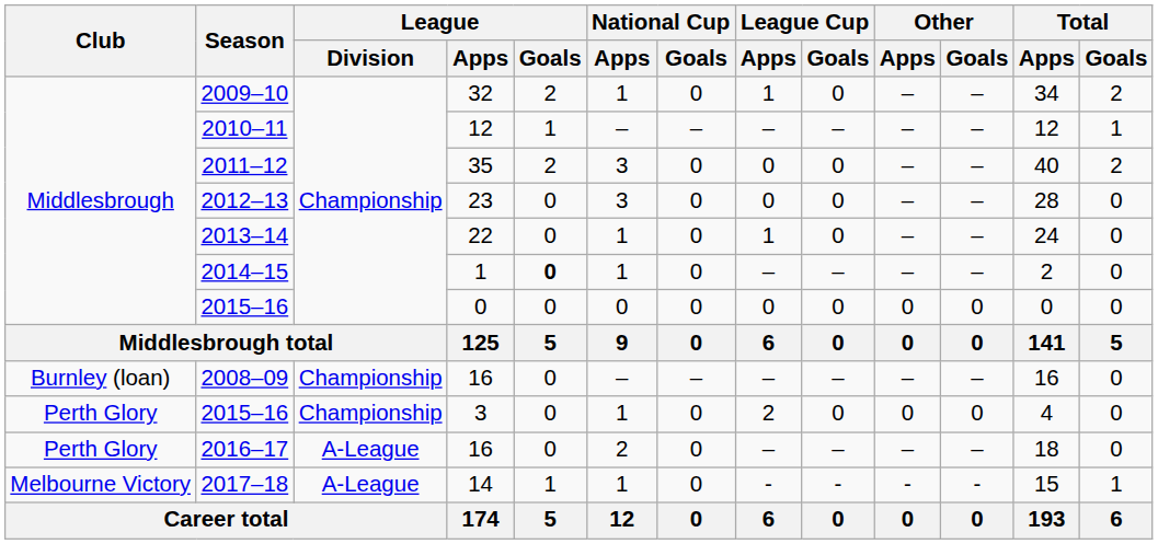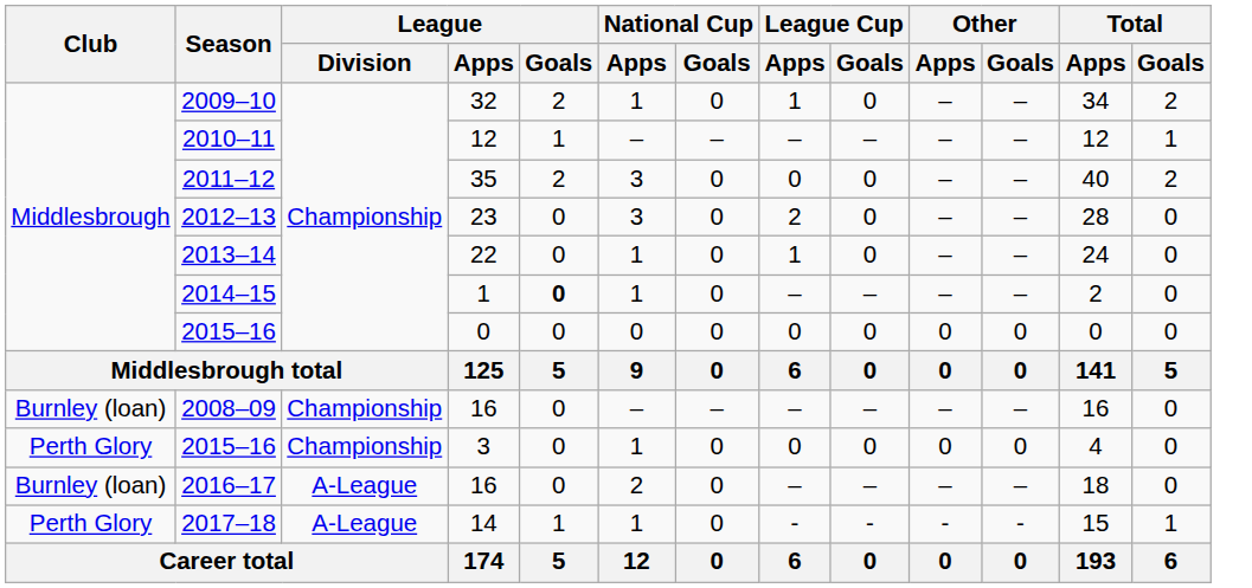 <table class="wikitable" style="text-align: center;">
 <tr>
 <th rowspan="2">Club</th>
 <th rowspan="2">Season</th>
 <th colspan="3">League</th>
 <th colspan="2">National Cup</th>
 <th colspan="2">League Cup</th>
 <th colspan="2">Other</th>
 <th colspan="2">Total</th>
 </tr>
 <tr>
 <th>Division</th>
 <th>Apps</th>
 <th>Goals</th>
 <th>Apps</th>
 <th>Goals</th>
 <th>Apps</th>
 <th>Goals</th>
 <th>Apps</th>
 <th>Goals</th>
 <th>Apps</th>
 <th>Goals</th>
 </tr>
 <tr>
 <td rowspan="7"><a href='#'>Middlesbrough</a></td>
 <td><a href='#'>2009–10</a></td>
 <td rowspan="7"><a href='#'>Championship</a></td>
 <td>32</td>
 <td>2</td>
 <td>1</td>
 <td>0</td>
 <td>1</td>
 <td>0</td>
 <td>–</td>
 <td>–</td>
 <td>34</td>
 <td>2</td>
 </tr>
 <tr>
 <td><a href='#'>2010–11</a></td>
 <td>12</td>
 <td>1</td>
 <td>–</td>
 <td>–</td>
 <td>–</td>
 <td>–</td>
 <td>–</td>
 <td>–</td>
 <td>12</td>
 <td>1</td>
 </tr>
 <tr>
 <td><a href='#'>2011–12</a></td>
 <td>35</td>
 <td>2</td>
 <td>3</td>
 <td>0</td>
 <td>0</td>
 <td>0</td>
 <td>–</td>
 <td>–</td>
 <td>40</td>
 <td>2</td>
 </tr>
 <tr>
 <td><a href='#'>2012–13</a></td>
 <td>23</td>
 <td>0</td>
 <td>3</td>
 <td>0</td>
-<td>0</td>
+<td>2</td>
 <td>0</td>
 <td>–</td>
 <td>–</td>
 <td>28</td>
 <td>0</td>
 </tr>
 <tr>
 <td><a href='#'>2013–14</a></td>
 <td>22</td>
 <td>0</td>
 <td>1</td>
 <td>0</td>
 <td>1</td>
 <td>0</td>
 <td>–</td>
 <td>–</td>
 <td>24</td>
 <td>0</td>
 </tr>
 <tr>
 <td><a href='#'>2014–15</a></td>
 <td>1</td>
 <td><strong>0</strong></td>
 <td>1</td>
 <td>0</td>
 <td>–</td>
 <td>–</td>
 <td>–</td>
 <td>–</td>
 <td>2</td>
 <td>0</td>
 </tr>
 <tr>
 <td><a href='#'>2015–16</a></td>
 <td>0</td>
 <td>0</td>
 <td>0</td>
 <td>0</td>
 <td>0</td>
 <td>0</td>
 <td>0</td>
 <td>0</td>
 <td>0</td>
 <td>0</td>
 </tr>
 <tr>
 <th colspan="3">Middlesbrough total</th>
 <th>125</th>
 <th>5</th>
 <th>9</th>
 <th>0</th>
 <th>6</th>
 <th>0</th>
 <th>0</th>
 <th>0</th>
 <th>141</th>
 <th>5</th>
 </tr>
 <tr>
 <td><a href='#'>Burnley</a> (loan)</td>
 <td><a href='#'>2008–09</a></td>
 <td><a href='#'>Championship</a></td>
 <td>16</td>
 <td>0</td>
 <td>–</td>
 <td>–</td>
 <td>–</td>
 <td>–</td>
 <td>–</td>
 <td>–</td>
 <td>16</td>
 <td>0</td>
 </tr>
 <tr>
 <td><a href='#'>Perth Glory</a></td>
 <td><a href='#'>2015–16</a></td>
 <td><a href='#'>Championship</a></td>
 <td>3</td>
 <td>0</td>
 <td>1</td>
 <td>0</td>
-<td>2</td>
+<td>0</td>
 <td>0</td>
 <td>0</td>
 <td>0</td>
 <td>4</td>
 <td>0</td>
 </tr>
 <tr>
-<td><a href='#'>Perth Glory</a></td>
+<td><a href='#'>Burnley</a> (loan)</td>
 <td><a href='#'>2016–17</a></td>
 <td><a href='#'>A-League</a></td>
 <td>16</td>
 <td>0</td>
 <td>2</td>
 <td>0</td>
 <td>–</td>
 <td>–</td>
 <td>–</td>
 <td>–</td>
 <td>18</td>
 <td>0</td>
 </tr>
 <tr>
-<td><a href='#'>Melbourne Victory</a></td>
+<td><a href='#'>Perth Glory</a></td>
 <td><a href='#'>2017–18</a></td>
 <td><a href='#'>A-League</a></td>
 <td>14</td>
 <td>1</td>
 <td>1</td>
 <td>0</td>
 <td>-</td>
 <td>-</td>
 <td>-</td>
 <td>-</td>
 <td>15</td>
 <td>1</td>
 </tr>
 <tr>
 <th colspan="3">Career total</th>
 <th>174</th>
 <th>5</th>
 <th>12</th>
 <th>0</th>
 <th>6</th>
 <th>0</th>
 <th>0</th>
 <th>0</th>
 <th>193</th>
 <th>6</th>
 </tr>
 </table>
